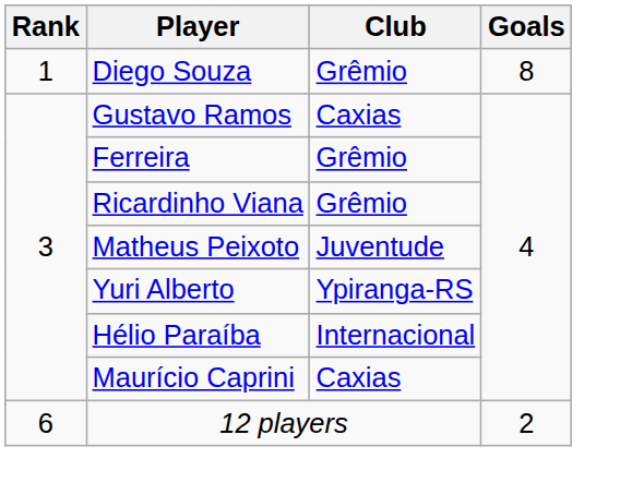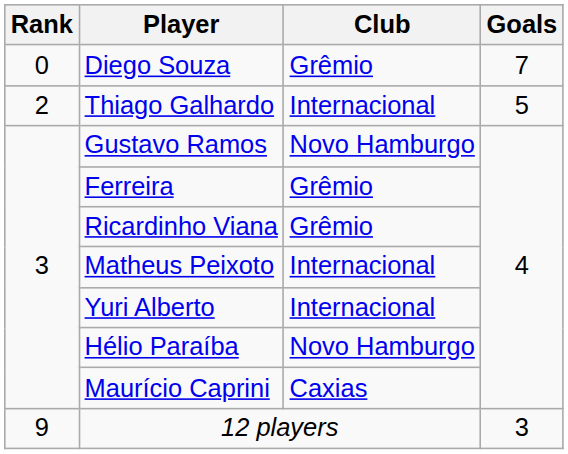 <table class="wikitable" style="text-align:center">
 <tr>
 <th>Rank</th>
 <th>Player</th>
 <th>Club</th>
 <th>Goals</th>
 </tr>
 <tr>
-<td>1</td>
+<td>0</td>
 <td align=left> <a href='#'>Diego Souza</a></td>
 <td align=left><a href='#'>Grêmio</a></td>
-<td>8</td>
+<td>7</td>
+</tr>
+<tr>
+<td>2</td>
+<td align=left> <a href='#'>Thiago Galhardo</a></td>
+<td align=left><a href='#'>Internacional</a></td>
+<td>5</td>
 </tr>
 <tr>
 <td rowspan=7>3</td>
 <td align=left> <a href='#'>Gustavo Ramos</a></td>
-<td align=left><a href='#'>Caxias</a></td>
+<td align=left><a href='#'>Novo Hamburgo</a></td>
 <td rowspan=7>4</td>
 </tr>
 <tr>
 <td align=left> <a href='#'>Ferreira</a></td>
 <td align=left><a href='#'>Grêmio</a></td>
 </tr>
 <tr>
 <td align=left> <a href='#'>Ricardinho Viana</a></td>
 <td align=left><a href='#'>Grêmio</a></td>
 </tr>
 <tr>
 <td align=left> <a href='#'>Matheus Peixoto</a></td>
-<td align=left><a href='#'>Juventude</a></td>
+<td align=left><a href='#'>Internacional</a></td>
 </tr>
 <tr>
 <td align=left> <a href='#'>Yuri Alberto</a></td>
-<td align=left><a href='#'>Ypiranga-RS</a></td>
+<td align=left><a href='#'>Internacional</a></td>
 </tr>
 <tr>
 <td align=left> <a href='#'>Hélio Paraíba</a></td>
-<td align=left><a href='#'>Internacional</a></td>
+<td align=left><a href='#'>Novo Hamburgo</a></td>
 </tr>
 <tr>
 <td align=left> <a href='#'>Maurício Caprini</a></td>
 <td align=left><a href='#'>Caxias</a></td>
 </tr>
 <tr>
-<td>6</td>
+<td>9</td>
 <td colspan=2><em>12 players</em></td>
-<td>2</td>
+<td>3</td>
 </tr>
 </table>
